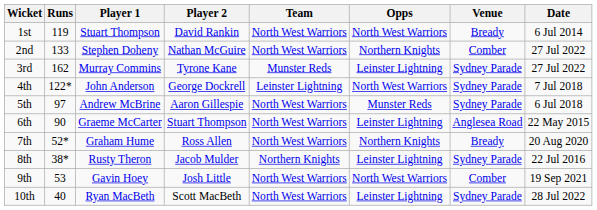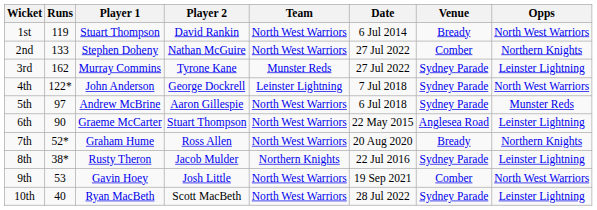 <table class="wikitable" style="text-align:center;">
 <tr>
 <th>Wicket</th>
 <th>Runs</th>
 <th>Player 1</th>
 <th>Player 2</th>
 <th>Team</th>
+<th>Date</th>
+<th>Venue</th>
 <th>Opps</th>
-<th>Venue</th>
-<th>Date</th>
 </tr>
 <tr>
 <td>1st</td>
 <td>119</td>
 <td><a href='#'>Stuart Thompson</a></td>
 <td><a href='#'>David Rankin</a></td>
 <td><a href='#'>North West Warriors</a></td>
+<td>6 Jul 2014</td>
+<td><a href='#'>Bready</a></td>
 <td><a href='#'>North West Warriors</a></td>
-<td><a href='#'>Bready</a></td>
-<td>6 Jul 2014</td>
 </tr>
 <tr>
 <td>2nd</td>
 <td>133</td>
 <td><a href='#'>Stephen Doheny</a></td>
 <td><a href='#'>Nathan McGuire</a></td>
 <td><a href='#'>North West Warriors</a></td>
+<td>27 Jul 2022</td>
+<td><a href='#'>Comber</a></td>
 <td><a href='#'>Northern Knights</a></td>
-<td><a href='#'>Comber</a></td>
-<td>27 Jul 2022</td>
 </tr>
 <tr>
 <td>3rd</td>
 <td>162</td>
 <td><a href='#'>Murray Commins</a></td>
 <td><a href='#'>Tyrone Kane</a></td>
 <td><a href='#'>Munster Reds</a></td>
+<td>27 Jul 2022</td>
+<td><a href='#'>Sydney Parade</a></td>
 <td><a href='#'>Leinster Lightning</a></td>
-<td><a href='#'>Sydney Parade</a></td>
-<td>27 Jul 2022</td>
 </tr>
 <tr>
 <td>4th</td>
 <td>122*</td>
 <td><a href='#'>John Anderson</a></td>
 <td><a href='#'>George Dockrell</a></td>
 <td><a href='#'>Leinster Lightning</a></td>
+<td>7 Jul 2018</td>
+<td><a href='#'>Sydney Parade</a></td>
 <td><a href='#'>North West Warriors</a></td>
-<td><a href='#'>Sydney Parade</a></td>
-<td>7 Jul 2018</td>
 </tr>
 <tr>
 <td>5th</td>
 <td>97</td>
 <td><a href='#'>Andrew McBrine</a></td>
 <td><a href='#'>Aaron Gillespie</a></td>
 <td><a href='#'>North West Warriors</a></td>
+<td>6 Jul 2018</td>
+<td><a href='#'>Sydney Parade</a></td>
 <td><a href='#'>Munster Reds</a></td>
-<td><a href='#'>Sydney Parade</a></td>
-<td>6 Jul 2018</td>
 </tr>
 <tr>
 <td>6th</td>
 <td>90</td>
 <td><a href='#'>Graeme McCarter</a></td>
 <td><a href='#'>Stuart Thompson</a></td>
 <td><a href='#'>North West Warriors</a></td>
+<td>22 May 2015</td>
+<td><a href='#'>Anglesea Road</a></td>
 <td><a href='#'>Leinster Lightning</a></td>
-<td><a href='#'>Anglesea Road</a></td>
-<td>22 May 2015</td>
 </tr>
 <tr>
 <td>7th</td>
 <td>52*</td>
 <td><a href='#'>Graham Hume</a></td>
 <td><a href='#'>Ross Allen</a></td>
 <td><a href='#'>North West Warriors</a></td>
+<td>20 Aug 2020</td>
+<td><a href='#'>Bready</a></td>
 <td><a href='#'>Northern Knights</a></td>
-<td><a href='#'>Bready</a></td>
-<td>20 Aug 2020</td>
 </tr>
 <tr>
 <td>8th</td>
 <td>38*</td>
 <td><a href='#'>Rusty Theron</a></td>
 <td><a href='#'>Jacob Mulder</a></td>
 <td><a href='#'>Northern Knights</a></td>
+<td>22 Jul 2016</td>
+<td><a href='#'>Sydney Parade</a></td>
 <td><a href='#'>Leinster Lightning</a></td>
-<td><a href='#'>Sydney Parade</a></td>
-<td>22 Jul 2016</td>
 </tr>
 <tr>
 <td>9th</td>
 <td>53</td>
 <td><a href='#'>Gavin Hoey</a></td>
 <td><a href='#'>Josh Little</a></td>
 <td><a href='#'>North West Warriors</a></td>
+<td>19 Sep 2021</td>
+<td><a href='#'>Comber</a></td>
 <td><a href='#'>North West Warriors</a></td>
-<td><a href='#'>Comber</a></td>
-<td>19 Sep 2021</td>
 </tr>
 <tr>
 <td>10th</td>
 <td>40</td>
 <td><a href='#'>Ryan MacBeth</a></td>
 <td>Scott MacBeth</td>
 <td><a href='#'>North West Warriors</a></td>
+<td>28 Jul 2022</td>
+<td><a href='#'>Sydney Parade</a></td>
 <td><a href='#'>Leinster Lightning</a></td>
-<td><a href='#'>Sydney Parade</a></td>
-<td>28 Jul 2022</td>
 </tr>
 </table>
